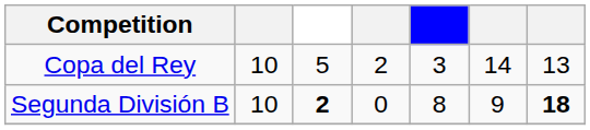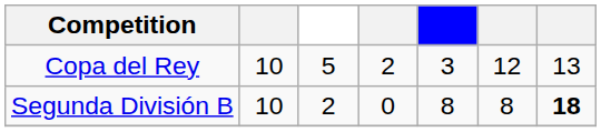 <table class="wikitable" style="text-align:center">
 <tr>
 <th>Competition</th>
 <th width=30></th>
 <th width=30 style="color:#000000; background:#FFFFFF"></th>
 <th width=30></th>
 <th width=30 style="color:#FFFFFF; background:#0000FF"></th>
 <th width=30></th>
 <th width=30></th>
 </tr>
 <tr>
 <td><a href='#'>Copa del Rey</a></td>
 <td>10</td>
 <td>5</td>
 <td>2</td>
 <td>3</td>
-<td>14</td>
+<td>12</td>
 <td>13</td>
 </tr>
 <tr>
 <td><a href='#'>Segunda División B</a></td>
 <td>10</td>
-<td><strong>2</strong></td>
+<td>2</td>
 <td>0</td>
 <td>8</td>
-<td>9</td>
+<td>8</td>
 <td><strong>18</strong></td>
 </tr>
 <tr>
 </tr>
 </table>
